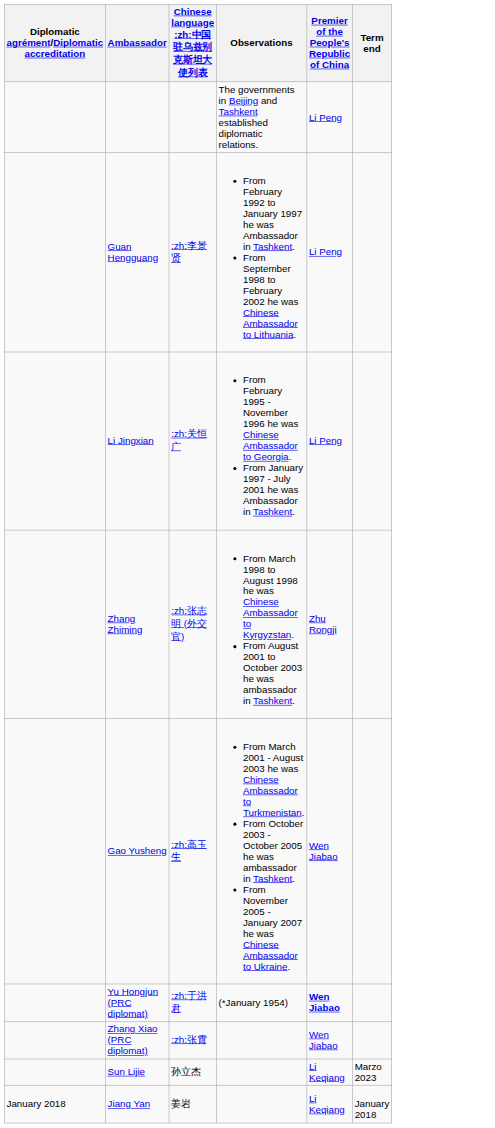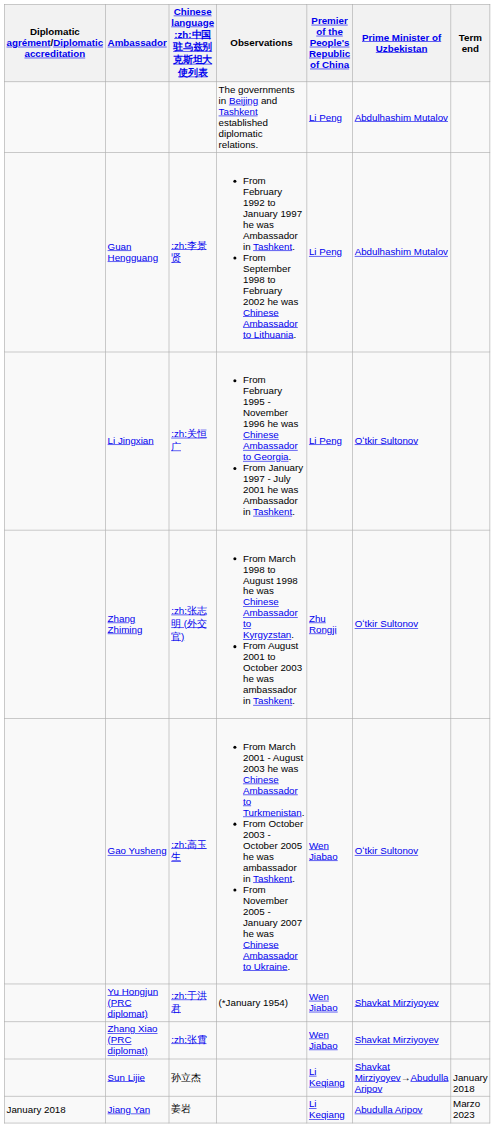 <table class="wikitable sortable">
 <tr>
 <th>Diplomatic <a href='#'>agrément</a>/<a href='#'>Diplomatic accreditation</a></th>
 <th><a href='#'>Ambassador</a></th>
 <th><a href='#'>Chinese language</a><br><a href='#'>:zh:中国驻乌兹别克斯坦大使列表</a></th>
 <th>Observations</th>
 <th><a href='#'>Premier of the People's Republic of China</a></th>
+<th><a href='#'>Prime Minister of Uzbekistan</a></th>
 <th>Term end</th>
 </tr>
 <tr>
 <td></td>
 <td></td>
 <td></td>
 <td>The governments in <a href='#'>Beijing</a> and <a href='#'>Tashkent</a> established diplomatic relations.</td>
 <td><a href='#'>Li Peng</a></td>
+<td><a href='#'>Abdulhashim Mutalov</a></td>
 <td></td>
 </tr>
 <tr>
 <td></td>
 <td><a href='#'>Guan Hengguang</a></td>
 <td><a href='#'>:zh:李景贤 </a></td>
 <td><br><ul><li>From February 1992 to January 1997 he was Ambassador in <a href='#'>Tashkent</a>.</li><li>From September 1998 to February 2002 he was <a href='#'>Chinese Ambassador to Lithuania</a>.</li></ul></td>
 <td><a href='#'>Li Peng</a></td>
+<td><a href='#'>Abdulhashim Mutalov</a></td>
 <td></td>
 </tr>
 <tr>
 <td></td>
 <td><a href='#'>Li Jingxian</a></td>
 <td><a href='#'>:zh:关恒广 </a></td>
 <td><br><ul><li>From February 1995 - November 1996 he was <a href='#'>Chinese Ambassador to Georgia</a>.</li><li>From January 1997 - July 2001 he was Ambassador in <a href='#'>Tashkent</a>.</li></ul></td>
 <td><a href='#'>Li Peng</a></td>
+<td><a href='#'>Oʻtkir Sultonov</a></td>
 <td></td>
 </tr>
 <tr>
 <td></td>
 <td><a href='#'>Zhang Zhiming</a></td>
 <td><a href='#'>:zh:张志明 (外交官)</a></td>
 <td><br><ul><li>From March 1998 to August 1998 he was <a href='#'>Chinese Ambassador to Kyrgyzstan</a>.</li><li>From August 2001 to October 2003 he was ambassador in <a href='#'>Tashkent</a>.</li></ul></td>
 <td><a href='#'>Zhu Rongji</a></td>
+<td><a href='#'>Oʻtkir Sultonov</a></td>
 <td></td>
 </tr>
 <tr>
 <td></td>
 <td><a href='#'>Gao Yusheng</a></td>
 <td><a href='#'>:zh:高玉生 </a></td>
 <td><br><ul><li>From March 2001 - August 2003 he was <a href='#'>Chinese Ambassador to Turkmenistan</a>.</li><li>From October 2003 - October 2005 he was ambassador in <a href='#'>Tashkent</a>.</li><li>From November 2005 - January 2007 he was <a href='#'>Chinese Ambassador to Ukraine</a>.</li></ul></td>
 <td><a href='#'>Wen Jiabao</a></td>
+<td><a href='#'>Oʻtkir Sultonov</a></td>
 <td></td>
 </tr>
 <tr>
 <td></td>
 <td><a href='#'>Yu Hongjun (PRC diplomat)</a></td>
 <td><a href='#'>:zh:于洪君 </a></td>
 <td>(*January 1954)</td>
-<td><strong><a href='#'>Wen Jiabao</a></strong></td>
+<td><a href='#'>Wen Jiabao</a></td>
+<td><a href='#'>Shavkat Mirziyoyev</a></td>
 <td></td>
 </tr>
 <tr>
 <td></td>
 <td><a href='#'>Zhang Xiao (PRC diplomat)</a></td>
 <td><a href='#'>:zh:张霄 </a></td>
 <td></td>
 <td><a href='#'>Wen Jiabao</a></td>
+<td><a href='#'>Shavkat Mirziyoyev</a></td>
 <td></td>
 </tr>
 <tr>
 <td></td>
 <td><a href='#'>Sun Lijie</a></td>
 <td>孙立杰</td>
 <td></td>
 <td><a href='#'>Li Keqiang</a></td>
-<td>Marzo 2023</td>
+<td><a href='#'>Shavkat Mirziyoyev</a>→<a href='#'>Abudulla Aripov</a></td>
+<td><br>January 2018</td>
 </tr>
 <tr>
 <td>January 2018</td>
 <td><a href='#'>Jiang Yan</a></td>
 <td>姜岩</td>
 <td></td>
 <td><a href='#'>Li Keqiang</a></td>
-<td><br>January 2018</td>
+<td><a href='#'>Abudulla Aripov</a></td>
+<td>Marzo 2023</td>
 </tr>
 </table>
